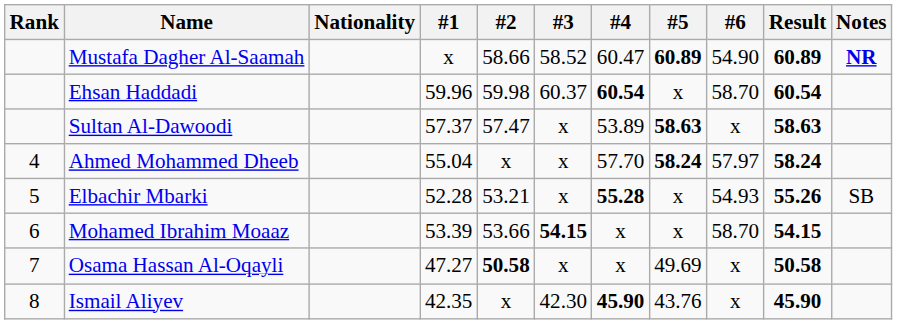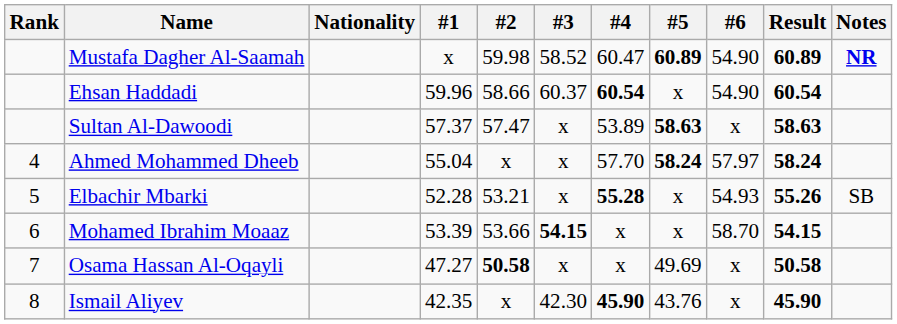 <table class="wikitable sortable" style="text-align:center;font-size:95%">
 <tr>
 <th>Rank</th>
 <th>Name</th>
 <th>Nationality</th>
 <th>#1</th>
 <th>#2</th>
 <th>#3</th>
 <th>#4</th>
 <th>#5</th>
 <th>#6</th>
 <th>Result</th>
 <th>Notes</th>
 </tr>
 <tr>
 <td></td>
 <td align=left><a href='#'>Mustafa Dagher Al-Saamah</a></td>
 <td align=left></td>
 <td>x</td>
-<td>58.66</td>
+<td>59.98</td>
 <td>58.52</td>
 <td>60.47</td>
 <td><strong>60.89</strong></td>
 <td>54.90</td>
 <td><strong>60.89</strong></td>
 <td><strong><a href='#'>NR</a></strong></td>
 </tr>
 <tr>
 <td></td>
 <td align=left><a href='#'>Ehsan Haddadi</a></td>
 <td align=left></td>
 <td>59.96</td>
-<td>59.98</td>
+<td>58.66</td>
 <td>60.37</td>
 <td><strong>60.54</strong></td>
 <td>x</td>
-<td>58.70</td>
+<td>54.90</td>
 <td><strong>60.54</strong></td>
 <td></td>
 </tr>
 <tr>
 <td></td>
 <td align=left><a href='#'>Sultan Al-Dawoodi</a></td>
 <td align=left></td>
 <td>57.37</td>
 <td>57.47</td>
 <td>x</td>
 <td>53.89</td>
 <td><strong>58.63</strong></td>
 <td>x</td>
 <td><strong>58.63</strong></td>
 <td></td>
 </tr>
 <tr>
 <td>4</td>
 <td align=left><a href='#'>Ahmed Mohammed Dheeb</a></td>
 <td align=left></td>
 <td>55.04</td>
 <td>x</td>
 <td>x</td>
 <td>57.70</td>
 <td><strong>58.24</strong></td>
 <td>57.97</td>
 <td><strong>58.24</strong></td>
 <td></td>
 </tr>
 <tr>
 <td>5</td>
 <td align=left><a href='#'>Elbachir Mbarki</a></td>
 <td align=left></td>
 <td>52.28</td>
 <td>53.21</td>
 <td>x</td>
 <td><strong>55.28</strong></td>
 <td>x</td>
 <td>54.93</td>
 <td><strong>55.26</strong></td>
 <td>SB</td>
 </tr>
 <tr>
 <td>6</td>
 <td align=left><a href='#'>Mohamed Ibrahim Moaaz</a></td>
 <td align=left></td>
 <td>53.39</td>
 <td>53.66</td>
 <td><strong>54.15</strong></td>
 <td>x</td>
 <td>x</td>
 <td>58.70</td>
 <td><strong>54.15</strong></td>
 <td></td>
 </tr>
 <tr>
 <td>7</td>
 <td align=left><a href='#'>Osama Hassan Al-Oqayli</a></td>
 <td align=left></td>
 <td>47.27</td>
 <td><strong>50.58</strong></td>
 <td>x</td>
 <td>x</td>
 <td>49.69</td>
 <td>x</td>
 <td><strong>50.58</strong></td>
 <td></td>
 </tr>
 <tr>
 <td>8</td>
 <td align=left><a href='#'>Ismail Aliyev</a></td>
 <td align=left></td>
 <td>42.35</td>
 <td>x</td>
 <td>42.30</td>
 <td><strong>45.90</strong></td>
 <td>43.76</td>
 <td>x</td>
 <td><strong>45.90</strong></td>
 <td></td>
 </tr>
 </table>
